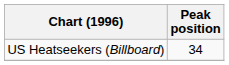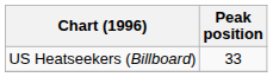 <table class="wikitable">
 <tr>
 <th>Chart (1996)</th>
 <th>Peak<br>position</th>
 </tr>
 <tr>
 <td>US Heatseekers (<em>Billboard</em>)</td>
-<td align="center">34</td>
+<td align="center">33</td>
 </tr>
 <tr>
 </tr>
 </table>
